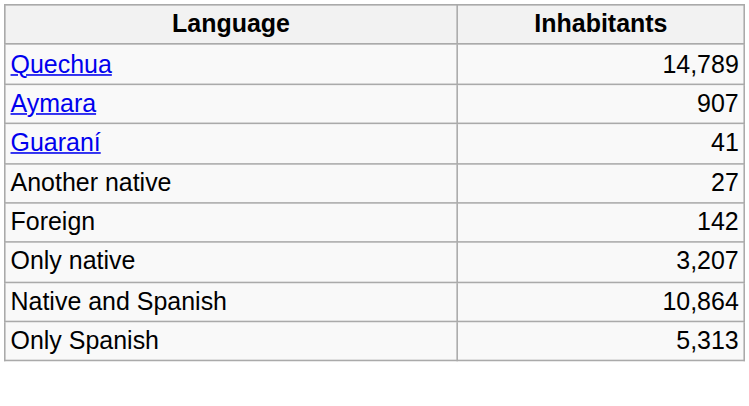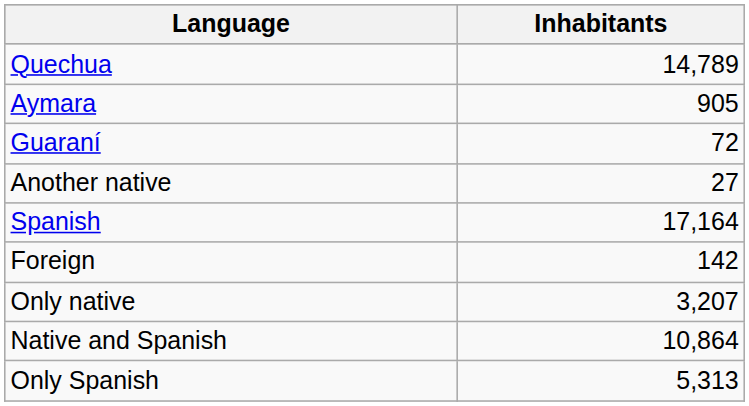 <table class="wikitable" style="width:30%;">
 <tr style="background:silver;">
 <th><strong>Language</strong></th>
 <th><strong>Inhabitants</strong></th>
 </tr>
 <tr>
 <td><a href='#'>Quechua</a></td>
 <td style="text-align:right;">14,789</td>
 </tr>
 <tr>
 <td><a href='#'>Aymara</a></td>
-<td style="text-align:right;">907</td>
+<td style="text-align:right;">905</td>
 </tr>
 <tr>
 <td><a href='#'>Guaraní</a></td>
-<td style="text-align:right;">41</td>
+<td style="text-align:right;">72</td>
 </tr>
 <tr>
 <td>Another native</td>
 <td style="text-align:right;">27</td>
+</tr>
+<tr>
+<td><a href='#'>Spanish</a></td>
+<td style="text-align:right;">17,164</td>
 </tr>
 <tr>
 <td>Foreign</td>
 <td style="text-align:right;">142</td>
 </tr>
 <tr>
 <td>Only native</td>
 <td style="text-align:right;">3,207</td>
 </tr>
 <tr>
 <td>Native and Spanish</td>
 <td style="text-align:right;">10,864</td>
 </tr>
 <tr>
 <td>Only Spanish</td>
 <td style="text-align:right;">5,313</td>
 </tr>
 </table>
